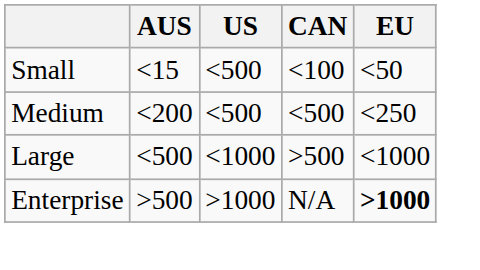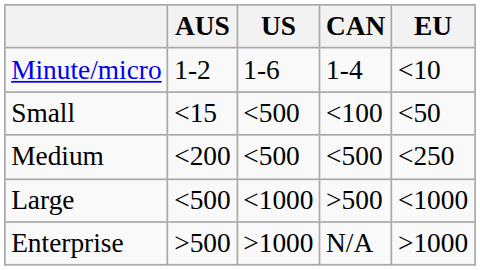 <table class="wikitable">
 <tr>
 <th></th>
 <th>AUS</th>
 <th>US</th>
 <th>CAN</th>
 <th>EU</th>
+</tr>
+<tr>
+<td><a href='#'>Minute/micro</a></td>
+<td>1-2</td>
+<td>1-6</td>
+<td>1-4</td>
+<td><10</td>
 </tr>
 <tr>
 <td>Small</td>
 <td><15</td>
 <td><500</td>
 <td><100</td>
 <td><50</td>
 </tr>
 <tr>
 <td>Medium</td>
 <td><200</td>
 <td><500</td>
 <td><500</td>
 <td><250</td>
 </tr>
 <tr>
 <td>Large</td>
 <td><500</td>
 <td><1000</td>
 <td>>500</td>
 <td><1000</td>
 </tr>
 <tr>
 <td>Enterprise</td>
 <td>>500</td>
 <td>>1000</td>
 <td>N/A</td>
-<td><strong>>1000</strong></td>
+<td>>1000</td>
 </tr>
 </table>
